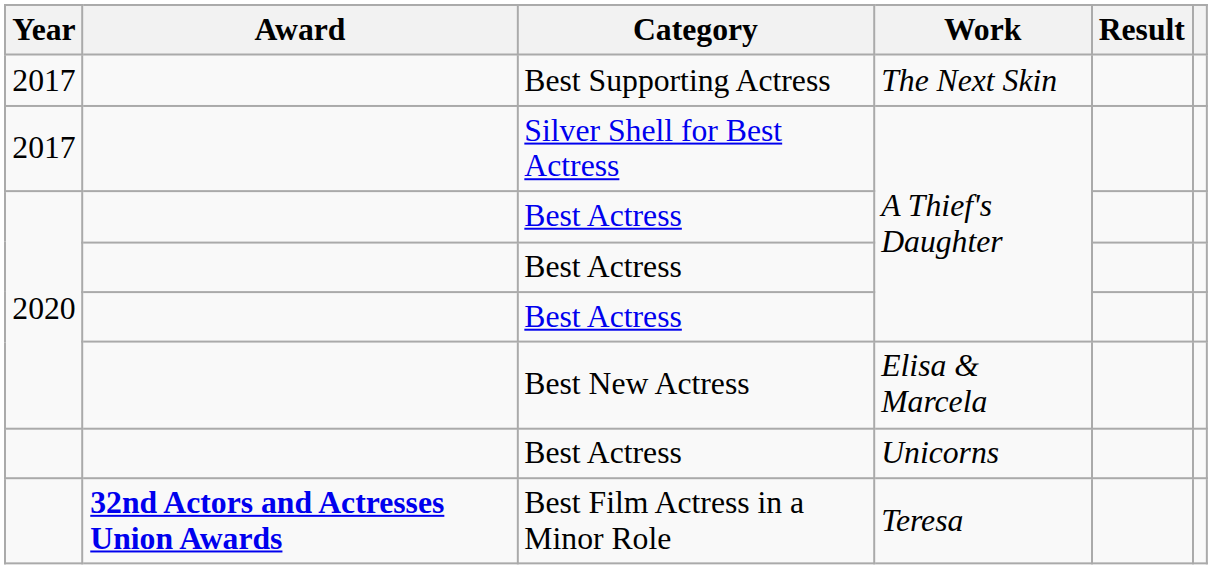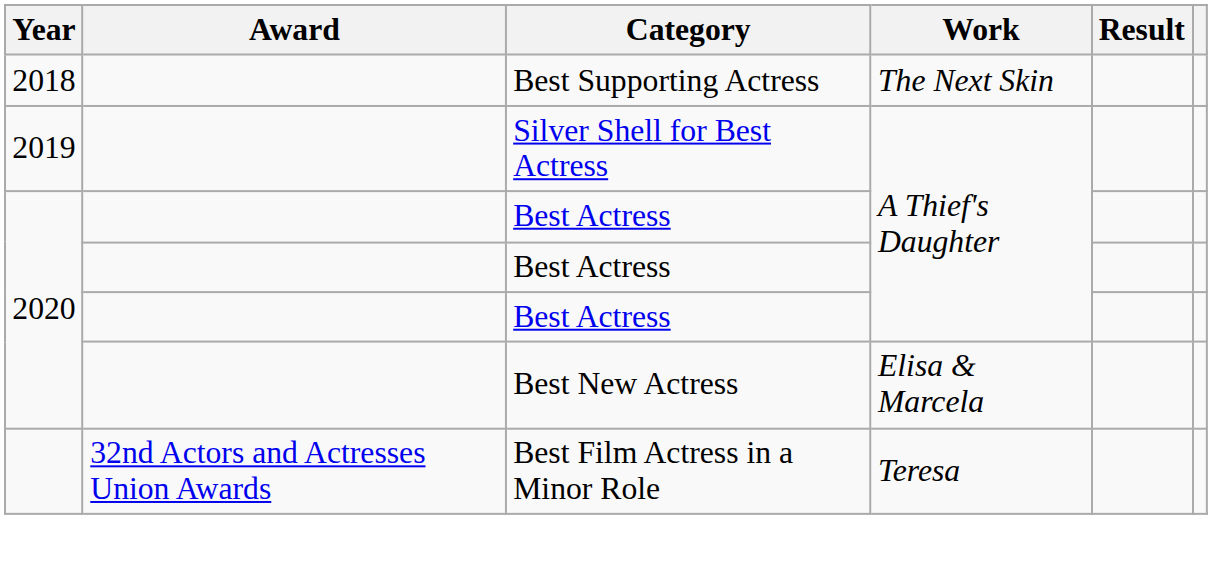 <table class="wikitable sortable plainrowheaders">
 <tr>
 <th>Year</th>
 <th>Award</th>
 <th>Category</th>
 <th>Work</th>
 <th>Result</th>
 <th scope="col" class="unsortable"></th>
 </tr>
 <tr>
-<td align = "center">2017</td>
+<td align = "center">2018</td>
 <td></td>
 <td>Best Supporting Actress</td>
 <td><em>The Next Skin</em></td>
 <td></td>
 <td align = "center"></td>
 </tr>
 <tr>
-<td align = "center">2017</td>
+<td align = "center">2019</td>
 <td></td>
 <td><a href='#'>Silver Shell for Best Actress</a></td>
 <td rowspan = "4"><em>A Thief's Daughter</em></td>
 <td></td>
 <td align = "center"></td>
 </tr>
 <tr>
 <td rowspan = "4" align = "center">2020</td>
 <td></td>
 <td><a href='#'>Best Actress</a></td>
 <td></td>
 <td align = "center"></td>
 </tr>
 <tr>
 <td></td>
 <td>Best Actress</td>
 <td></td>
 <td align = "center"></td>
 </tr>
 <tr>
 <td></td>
 <td><a href='#'>Best Actress</a></td>
 <td></td>
 <td align = "center"></td>
 </tr>
 <tr>
 <td></td>
 <td>Best New Actress</td>
 <td><em>Elisa & Marcela</em></td>
 <td></td>
 <td align = "center"></td>
 </tr>
 <tr>
 <td></td>
-<td></td>
-<td>Best Actress</td>
-<td><em>Unicorns</em></td>
-<td></td>
-<td></td>
-</tr>
-<tr>
-<td></td>
-<td><strong><a href='#'>32nd Actors and Actresses Union Awards</a></strong></td>
+<td><a href='#'>32nd Actors and Actresses Union Awards</a></td>
 <td>Best Film Actress in a Minor Role</td>
 <td><em>Teresa</em></td>
 <td></td>
 <td></td>
 </tr>
 </table>
